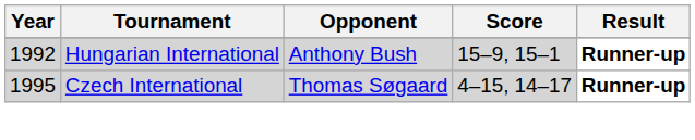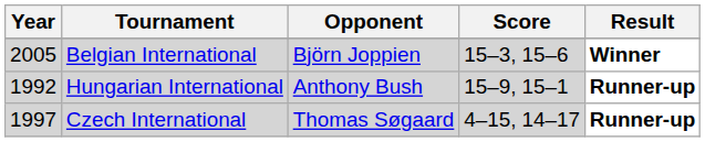 <table class="sortable wikitable" style="font-size:90%;">
 <tr>
 <th>Year</th>
 <th>Tournament</th>
 <th>Opponent</th>
 <th>Score</th>
 <th>Result</th>
 </tr>
 <tr>
 </tr>
 <tr style="background:#D5D5D5">
+<td align="center">2005</td>
+<td align="left"><a href='#'>Belgian International</a></td>
+<td align="left"> <a href='#'>Björn Joppien</a></td>
+<td align="left">15–3, 15–6</td>
+<td style="text-align:left; background:white"> <strong>Winner</strong></td>
+</tr>
+<tr style="background:#D5D5D5">
 <td align="center">1992</td>
 <td align="left"><a href='#'>Hungarian International</a></td>
 <td align="left"> <a href='#'>Anthony Bush</a></td>
 <td align="left">15–9, 15–1</td>
 <td style="text-align:left; background:white"> <strong>Runner-up</strong></td>
 </tr>
 <tr style="background:#D5D5D5">
-<td align="center">1995</td>
+<td align="center">1997</td>
 <td align="left"><a href='#'>Czech International</a></td>
 <td align="left"> <a href='#'>Thomas Søgaard</a></td>
 <td align="left">4–15, 14–17</td>
 <td style="text-align:left; background:white"> <strong>Runner-up</strong></td>
 </tr>
 </table>
